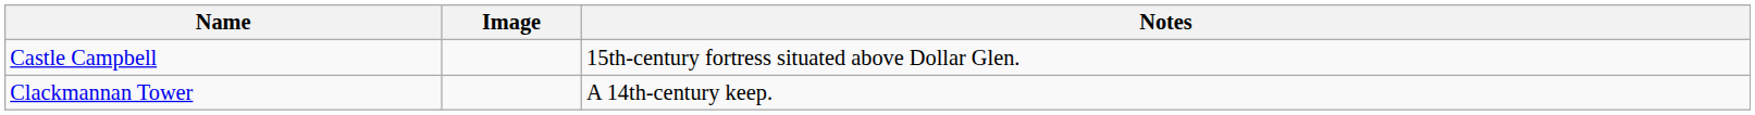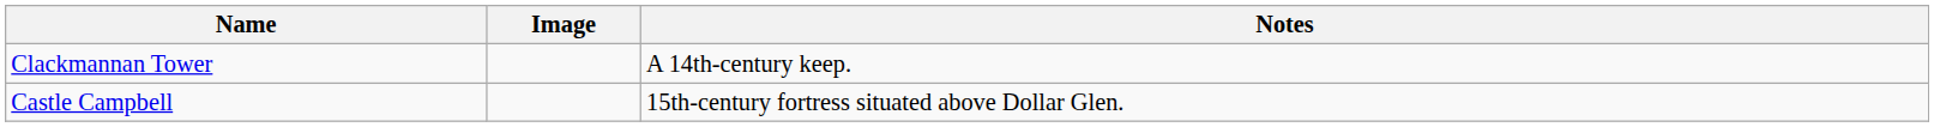 <table class="wikitable" width="100%">
 <tr>
 <th width="25%">Name<br></th>
 <th width="94px">Image</th>
 <th>Notes</th>
 </tr>
 <tr>
+<td><a href='#'>Clackmannan Tower</a></td>
+<td></td>
+<td>A 14th-century keep.</td>
+</tr>
+<tr>
 <td><a href='#'>Castle Campbell</a></td>
 <td></td>
 <td>15th-century fortress situated above Dollar Glen.</td>
 </tr>
-<tr>
-<td><a href='#'>Clackmannan Tower</a></td>
-<td></td>
-<td>A 14th-century keep.</td>
-</tr>
 </table>
